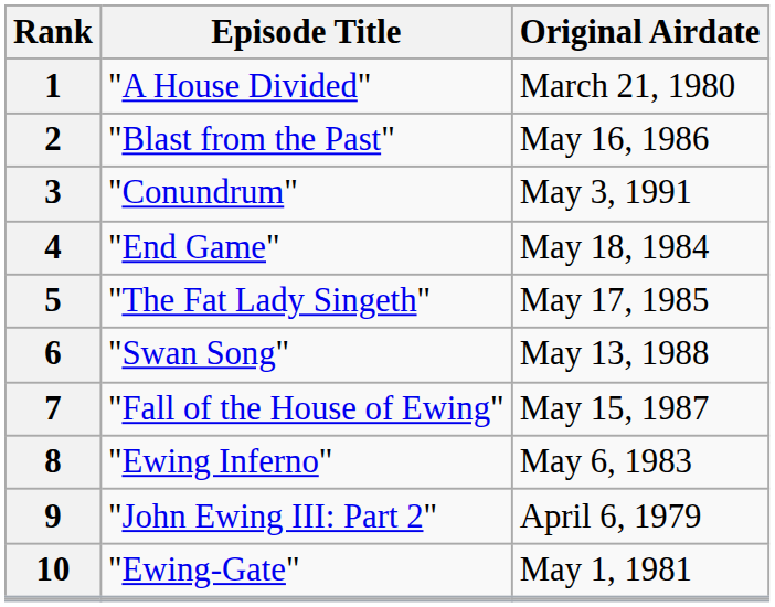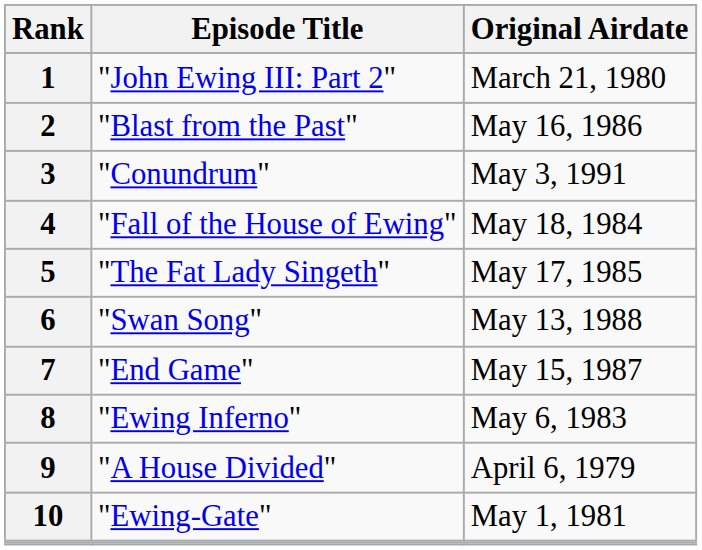 <table class="wikitable">
 <tr>
 <th scope="col">Rank</th>
 <th scope="col">Episode Title</th>
 <th scope="col">Original Airdate</th>
 </tr>
 <tr>
 <th scope="row">1</th>
-<td>"<a href='#'>A House Divided</a>"</td>
+<td>"<a href='#'>John Ewing III: Part 2</a>"</td>
 <td>March 21, 1980</td>
 </tr>
 <tr>
 <th scope="row">2</th>
 <td>"<a href='#'>Blast from the Past</a>"</td>
 <td>May 16, 1986</td>
 </tr>
 <tr>
 <th scope="row">3</th>
 <td>"<a href='#'>Conundrum</a>"</td>
 <td>May 3, 1991</td>
 </tr>
 <tr>
 <th scope="row">4</th>
-<td>"<a href='#'>End Game</a>"</td>
+<td>"<a href='#'>Fall of the House of Ewing</a>"</td>
 <td>May 18, 1984</td>
 </tr>
 <tr>
 <th scope="row">5</th>
 <td>"<a href='#'>The Fat Lady Singeth</a>"</td>
 <td>May 17, 1985</td>
 </tr>
 <tr>
 <th scope="row">6</th>
 <td>"<a href='#'>Swan Song</a>"</td>
 <td>May 13, 1988</td>
 </tr>
 <tr>
 <th scope="row">7</th>
-<td>"<a href='#'>Fall of the House of Ewing</a>"</td>
+<td>"<a href='#'>End Game</a>"</td>
 <td>May 15, 1987</td>
 </tr>
 <tr>
 <th scope="row">8</th>
 <td>"<a href='#'>Ewing Inferno</a>"</td>
 <td>May 6, 1983</td>
 </tr>
 <tr>
 <th scope="row">9</th>
-<td>"<a href='#'>John Ewing III: Part 2</a>"</td>
+<td>"<a href='#'>A House Divided</a>"</td>
 <td>April 6, 1979</td>
 </tr>
 <tr>
 <th scope="row">10</th>
 <td>"<a href='#'>Ewing-Gate</a>"</td>
 <td>May 1, 1981</td>
 </tr>
 <tr style="border-top:3px double #a2a9b1;">
 </tr>
 </table>
